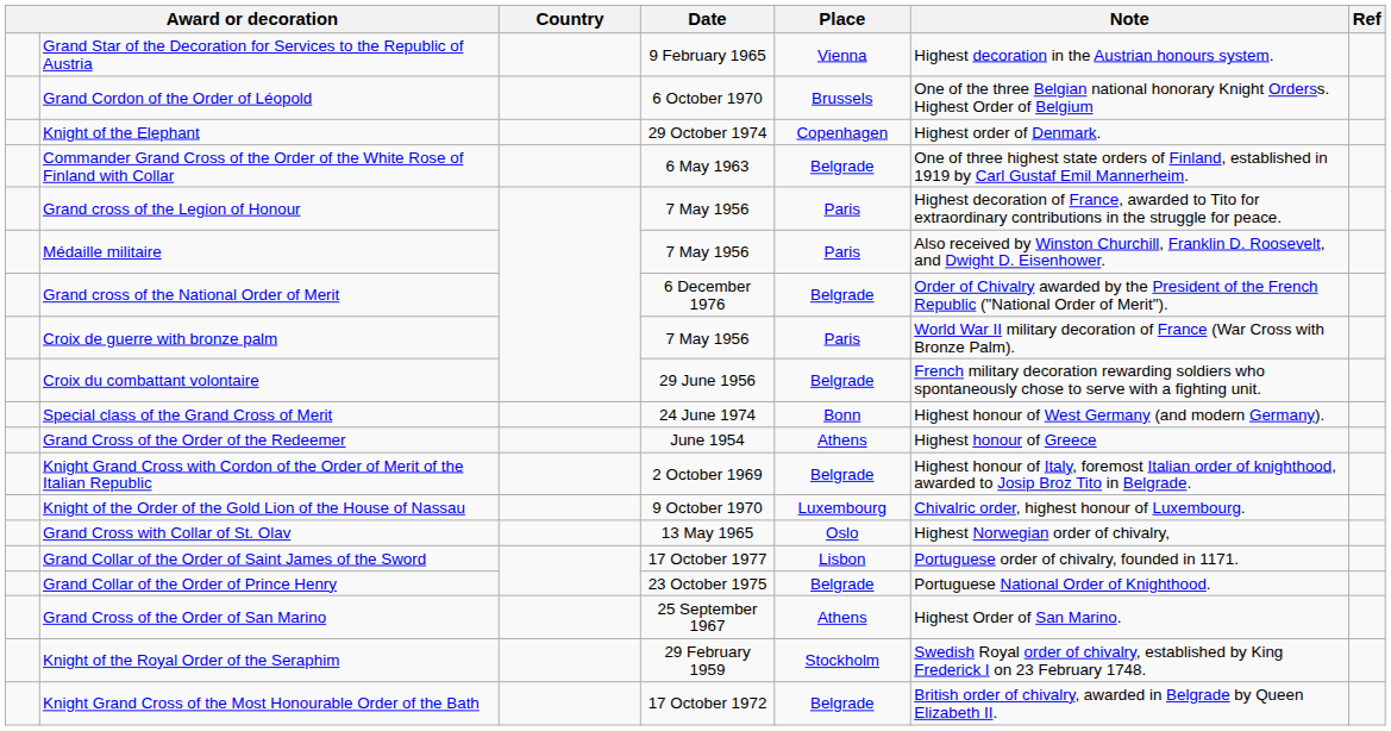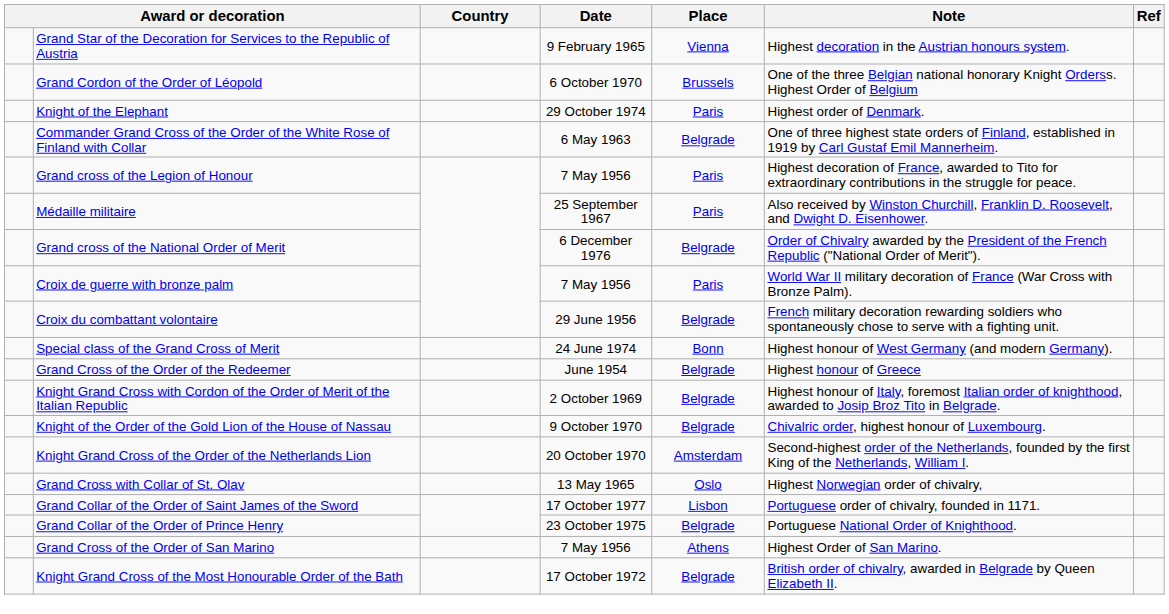 <table class="wikitable" style="text-align:left;">
 <tr ->
 <th colspan=2 width="490px">Award or decoration</th>
 <th width="110px">Country</th>
 <th width="110px">Date</th>
 <th width="110px">Place</th>
 <th width="500px">Note</th>
 <th>Ref</th>
 </tr>
 <tr ->
 <td align="center" style="width:2em"></td>
 <td style="width:37em; font-size:90%;"><a href='#'>Grand Star of the Decoration for Services to the Republic of Austria</a></td>
 <td style="width:10em; font-size:90%;"></td>
 <td align="center" style="width:9em; font-size:90%;">9 February 1965</td>
 <td align="center" style="width:9em; font-size:90%;"><a href='#'>Vienna</a></td>
 <td style="font-size:90%; width:20em;">Highest <a href='#'>decoration</a> in the <a href='#'>Austrian honours system</a>.</td>
 <td style="width:1em; font-size:90%;"></td>
 </tr>
 <tr>
 <td align="center"></td>
 <td style="font-size:90%;"><a href='#'>Grand Cordon of the Order of Léopold</a></td>
 <td style="font-size:90%;"></td>
 <td align="center" style="font-size:90%;">6 October 1970</td>
 <td align="center" style="font-size:90%;"><a href='#'>Brussels</a></td>
 <td style="font-size:90%;">One of the three <a href='#'>Belgian</a> national honorary Knight <a href='#'>Orders</a>s. Highest Order of <a href='#'>Belgium</a></td>
 <td style="font-size:90%;"></td>
 </tr>
 <tr>
 <td align="center"></td>
 <td style="font-size:90%;"><a href='#'>Knight of the Elephant</a></td>
 <td style="font-size:90%;"></td>
 <td align="center" style="font-size:90%;">29 October 1974</td>
-<td align="center" style="font-size:90%;"><a href='#'>Copenhagen</a></td>
+<td align="center" style="font-size:90%;"><a href='#'>Paris</a></td>
 <td style="font-size:90%;">Highest order of <a href='#'>Denmark</a>.</td>
 <td style="font-size:90%;"></td>
 </tr>
 <tr>
 <td align="center"></td>
 <td style="font-size:90%;"><a href='#'>Commander Grand Cross of the Order of the White Rose of Finland with Collar</a></td>
 <td style="font-size:90%;"></td>
 <td align="center" style="font-size:90%;">6 May 1963</td>
 <td align="center" style="font-size:90%;"><a href='#'>Belgrade</a></td>
 <td style="font-size:90%;">One of three highest state orders of <a href='#'>Finland</a>, established in 1919 by <a href='#'>Carl Gustaf Emil Mannerheim</a>.</td>
 <td style="font-size:90%;"></td>
 </tr>
 <tr>
 <td align="center"></td>
 <td style="font-size:90%;"><a href='#'>Grand cross of the Legion of Honour</a></td>
 <td rowspan="5" style="font-size:90%;"></td>
 <td align="center" style="font-size:90%;">7 May 1956</td>
 <td align="center" style="font-size:90%;"><a href='#'>Paris</a></td>
 <td style="font-size:90%;">Highest decoration of <a href='#'>France</a>, awarded to Tito for extraordinary contributions in the struggle for peace.</td>
 <td style="font-size:90%;"></td>
 </tr>
 <tr>
 <td align="center"></td>
 <td style="font-size:90%;"><a href='#'>Médaille militaire</a></td>
-<td align="center" style="font-size:90%;">7 May 1956</td>
+<td align="center" style="font-size:90%;">25 September 1967</td>
 <td align="center" style="font-size:90%;"><a href='#'>Paris</a></td>
 <td style="font-size:90%;">Also received by <a href='#'>Winston Churchill</a>, <a href='#'>Franklin D. Roosevelt</a>, and <a href='#'>Dwight D. Eisenhower</a>.</td>
 <td style="font-size:90%;"></td>
 </tr>
 <tr>
 <td></td>
 <td style="font-size:90%;"><a href='#'>Grand cross of the National Order of Merit</a></td>
 <td align="center" style="font-size:90%;">6 December 1976</td>
 <td align="center" style="font-size:90%;"><a href='#'>Belgrade</a></td>
 <td style="font-size:90%;"><a href='#'>Order of Chivalry</a> awarded by the <a href='#'>President of the French Republic</a> ("National Order of Merit").</td>
 <td style="font-size:90%;"></td>
 </tr>
 <tr>
 <td align="center"></td>
 <td style="font-size:90%;"><a href='#'>Croix de guerre with bronze palm</a></td>
 <td align="center" style="font-size:90%;">7 May 1956</td>
 <td align="center" style="font-size:90%;"><a href='#'>Paris</a></td>
 <td style="font-size:90%;"><a href='#'>World War II</a> military decoration of <a href='#'>France</a> (War Cross with Bronze Palm).</td>
 <td style="font-size:90%;"></td>
 </tr>
 <tr>
 <td align="center"></td>
 <td style="font-size:90%;"><a href='#'>Croix du combattant volontaire</a></td>
 <td align="center" style="font-size:90%;">29 June 1956</td>
 <td align="center" style="font-size:90%;"><a href='#'>Belgrade</a></td>
 <td style="font-size:90%;"><a href='#'>French</a> military decoration rewarding soldiers who spontaneously chose to serve with a fighting unit.</td>
 <td style="font-size:90%;"></td>
 </tr>
 <tr>
 <td align="center"></td>
 <td style="font-size:90%;"><a href='#'>Special class of the Grand Cross of Merit</a></td>
 <td style="font-size:90%;"></td>
 <td align="center" style="font-size:90%;">24 June 1974</td>
 <td align="center" style="font-size:90%;"><a href='#'>Bonn</a></td>
 <td style="font-size:90%;">Highest honour of <a href='#'>West Germany</a> (and modern <a href='#'>Germany</a>).</td>
 <td style="font-size:90%;"></td>
 </tr>
 <tr>
 <td align="center"></td>
 <td style="font-size:90%;"><a href='#'>Grand Cross of the Order of the Redeemer</a></td>
 <td style="font-size:90%;"></td>
 <td align="center" style="font-size:90%;">June 1954</td>
-<td align="center" style="font-size:90%;"><a href='#'>Athens</a></td>
+<td align="center" style="font-size:90%;"><a href='#'>Belgrade</a></td>
 <td style="font-size:90%;">Highest <a href='#'>honour</a> of <a href='#'>Greece</a></td>
 <td style="font-size:90%;"></td>
 </tr>
 <tr>
 <td align="center"></td>
 <td style="font-size:90%;"><a href='#'>Knight Grand Cross with Cordon of the Order of Merit of the Italian Republic</a></td>
 <td style="font-size:90%;"></td>
 <td align="center" style="font-size:90%;">2 October 1969</td>
 <td align="center" style="font-size:90%;"><a href='#'>Belgrade</a></td>
 <td style="font-size:90%;">Highest honour of <a href='#'>Italy</a>, foremost <a href='#'>Italian order of knighthood</a>, awarded to <a href='#'>Josip Broz Tito</a> in <a href='#'>Belgrade</a>.</td>
 <td style="font-size:90%;"></td>
 </tr>
 <tr>
 <td align="center"></td>
 <td style="font-size:90%;"><a href='#'>Knight of the Order of the Gold Lion of the House of Nassau</a></td>
 <td style="font-size:90%;"></td>
 <td align="center" style="font-size:90%;">9 October 1970</td>
-<td align="center" style="font-size:90%;"><a href='#'>Luxembourg</a></td>
+<td align="center" style="font-size:90%;"><a href='#'>Belgrade</a></td>
 <td style="font-size:90%;"><a href='#'>Chivalric order</a>, highest honour of <a href='#'>Luxembourg</a>.</td>
+<td style="font-size:90%;"></td>
+</tr>
+<tr>
+<td align="center"></td>
+<td style="font-size:90%;"><a href='#'>Knight Grand Cross of the Order of the Netherlands Lion</a></td>
+<td style="font-size:90%;"></td>
+<td align="center" style="font-size:90%;">20 October 1970</td>
+<td align="center" style="font-size:90%;"><a href='#'>Amsterdam</a></td>
+<td style="font-size:90%;">Second-highest <a href='#'>order of the Netherlands</a>, founded by the first King of the <a href='#'>Netherlands</a>, <a href='#'>William I</a>.</td>
 <td style="font-size:90%;"></td>
 </tr>
 <tr>
 <td align="center"></td>
 <td style="font-size:90%;"><a href='#'>Grand Cross with Collar of St. Olav</a></td>
 <td style="font-size:90%;"></td>
 <td align="center" style="font-size:90%;">13 May 1965</td>
 <td align="center" style="font-size:90%;"><a href='#'>Oslo</a></td>
 <td style="font-size:90%;">Highest <a href='#'>Norwegian</a> order of chivalry,</td>
 <td style="font-size:90%;"></td>
 </tr>
 <tr>
 <td align="center"></td>
 <td style="font-size:90%;"><a href='#'>Grand Collar of the Order of Saint James of the Sword</a></td>
 <td rowspan="2" style="font-size:90%;"></td>
 <td align="center" style="font-size:90%;">17 October 1977</td>
 <td align="center" style="font-size:90%;"><a href='#'>Lisbon</a></td>
 <td style="font-size:90%;"><a href='#'>Portuguese</a> order of chivalry, founded in 1171.</td>
 <td style="font-size:90%;"></td>
 </tr>
 <tr>
 <td align="center"></td>
 <td style="font-size:90%;"><a href='#'>Grand Collar of the Order of Prince Henry</a></td>
 <td align="center" style="font-size:90%;">23 October 1975</td>
 <td align="center" style="font-size:90%;"><a href='#'>Belgrade</a></td>
 <td style="font-size:90%;">Portuguese <a href='#'>National Order of Knighthood</a>.</td>
 <td style="font-size:90%;"></td>
 </tr>
 <tr>
 <td align="center"></td>
 <td style="font-size:90%;"><a href='#'>Grand Cross of the Order of San Marino</a></td>
 <td style="font-size:90%;"></td>
-<td align="center" style="font-size:90%;">25 September 1967</td>
+<td align="center" style="font-size:90%;">7 May 1956</td>
 <td align="center" style="font-size:90%;"><a href='#'>Athens</a></td>
 <td style="font-size:90%;">Highest Order of <a href='#'>San Marino</a>.</td>
-<td style="font-size:90%;"></td>
-</tr>
-<tr>
-<td align="center"></td>
-<td style="font-size:90%;"><a href='#'>Knight of the Royal Order of the Seraphim</a></td>
-<td style="font-size:90%;"></td>
-<td align="center" style="font-size:90%;">29 February 1959</td>
-<td align="center" style="font-size:90%;"><a href='#'>Stockholm</a></td>
-<td style="font-size:90%;"><a href='#'>Swedish</a> Royal <a href='#'>order of chivalry</a>, established by King <a href='#'>Frederick I</a> on 23 February 1748.</td>
 <td style="font-size:90%;"></td>
 </tr>
 <tr>
 <td align="center"></td>
 <td style="font-size:90%;"><a href='#'>Knight Grand Cross of the Most Honourable Order of the Bath</a></td>
 <td style="font-size:90%;"></td>
 <td align="center" style="font-size:90%;">17 October 1972</td>
 <td align="center" style="font-size:90%;"><a href='#'>Belgrade</a></td>
 <td style="font-size:90%;"><a href='#'>British order of chivalry</a>, awarded in <a href='#'>Belgrade</a> by Queen <a href='#'>Elizabeth II</a>.</td>
 <td style="font-size:90%;"></td>
 </tr>
 </table>
